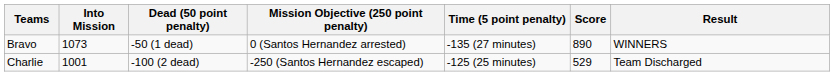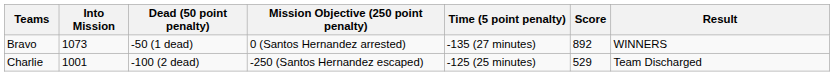 <table class="wikitable">
 <tr>
 <th width="70px">Teams</th>
 <th width="90px">Into Mission</th>
 <th width="160px">Dead (50 point penalty)</th>
 <th width="270px">Mission Objective (250 point penalty)</th>
 <th width="170px">Time (5 point penalty)</th>
 <th width="50px">Score</th>
 <th width="300px">Result</th>
 </tr>
 <tr>
 <td>Bravo</td>
 <td>1073</td>
 <td>-50 (1 dead)</td>
 <td>0 (Santos Hernandez arrested)</td>
 <td>-135 (27 minutes)</td>
-<td>890</td>
+<td>892</td>
 <td>WINNERS</td>
 </tr>
 <tr>
 <td>Charlie</td>
 <td>1001</td>
 <td>-100 (2 dead)</td>
 <td>-250 (Santos Hernandez escaped)</td>
 <td>-125 (25 minutes)</td>
 <td>529</td>
 <td>Team Discharged</td>
 </tr>
 </table>
